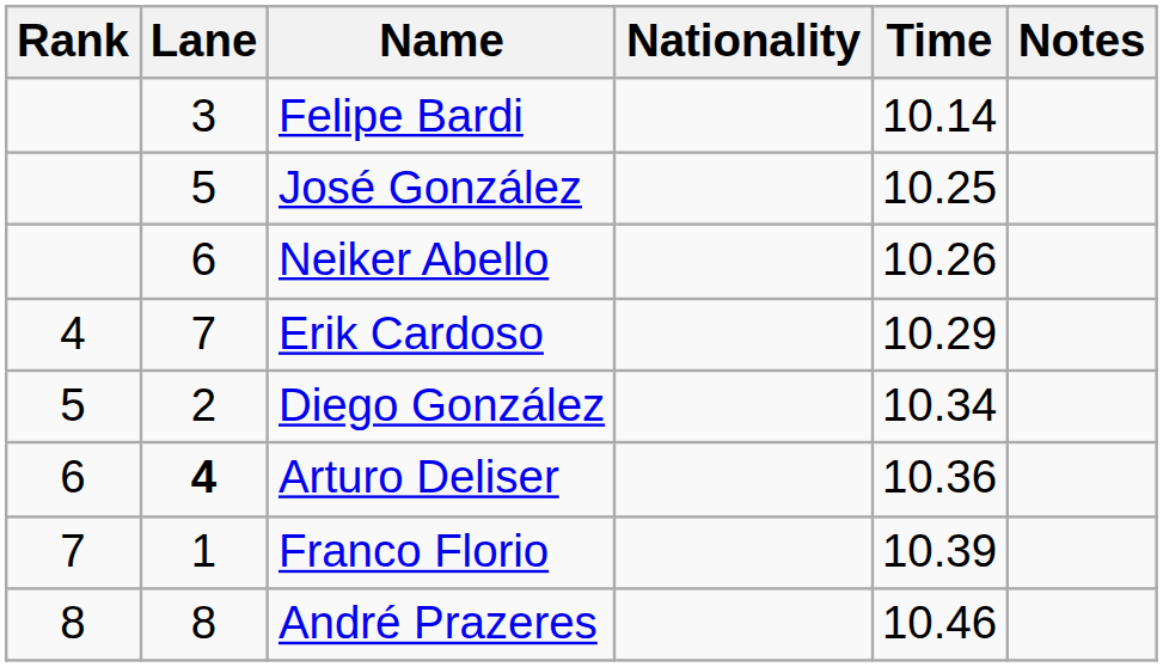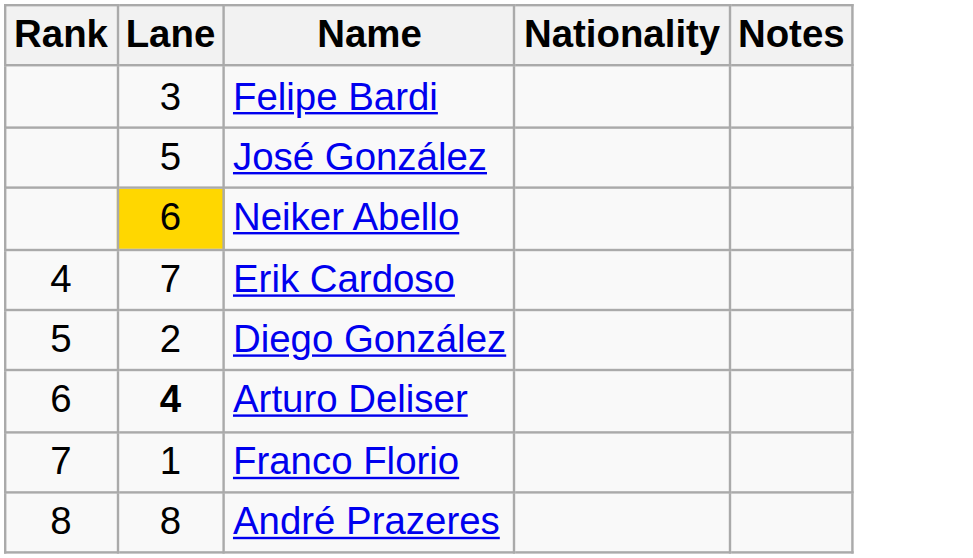 <table class="wikitable sortable" style="text-align:center">
 <tr>
 <th>Rank</th>
 <th>Lane</th>
 <th>Name</th>
 <th>Nationality</th>
-<th>Time</th>
 <th>Notes</th>
 </tr>
 <tr>
 <td></td>
 <td>3</td>
 <td align=left><a href='#'>Felipe Bardi</a></td>
 <td align=left></td>
-<td>10.14</td>
 <td></td>
 </tr>
 <tr>
 <td></td>
 <td>5</td>
 <td align=left><a href='#'>José González</a></td>
 <td align=left></td>
-<td>10.25</td>
 <td></td>
 </tr>
 <tr>
 <td></td>
-<td>6</td>
+<td style="background: gold;">6</td>
 <td align=left><a href='#'>Neiker Abello</a></td>
 <td align=left></td>
-<td>10.26</td>
 <td></td>
 </tr>
 <tr>
 <td>4</td>
 <td>7</td>
 <td align=left><a href='#'>Erik Cardoso</a></td>
 <td align=left></td>
-<td>10.29</td>
 <td></td>
 </tr>
 <tr>
 <td>5</td>
 <td>2</td>
 <td align=left><a href='#'>Diego González</a></td>
 <td align=left></td>
-<td>10.34</td>
 <td></td>
 </tr>
 <tr>
 <td>6</td>
 <td><strong>4</strong></td>
 <td align=left><a href='#'>Arturo Deliser</a></td>
 <td align=left></td>
-<td>10.36</td>
 <td></td>
 </tr>
 <tr>
 <td>7</td>
 <td>1</td>
 <td align=left><a href='#'>Franco Florio</a></td>
 <td align=left></td>
-<td>10.39</td>
 <td></td>
 </tr>
 <tr>
 <td>8</td>
 <td>8</td>
 <td align=left><a href='#'>André Prazeres</a></td>
 <td align=left></td>
-<td>10.46</td>
 <td></td>
 </tr>
 </table>
